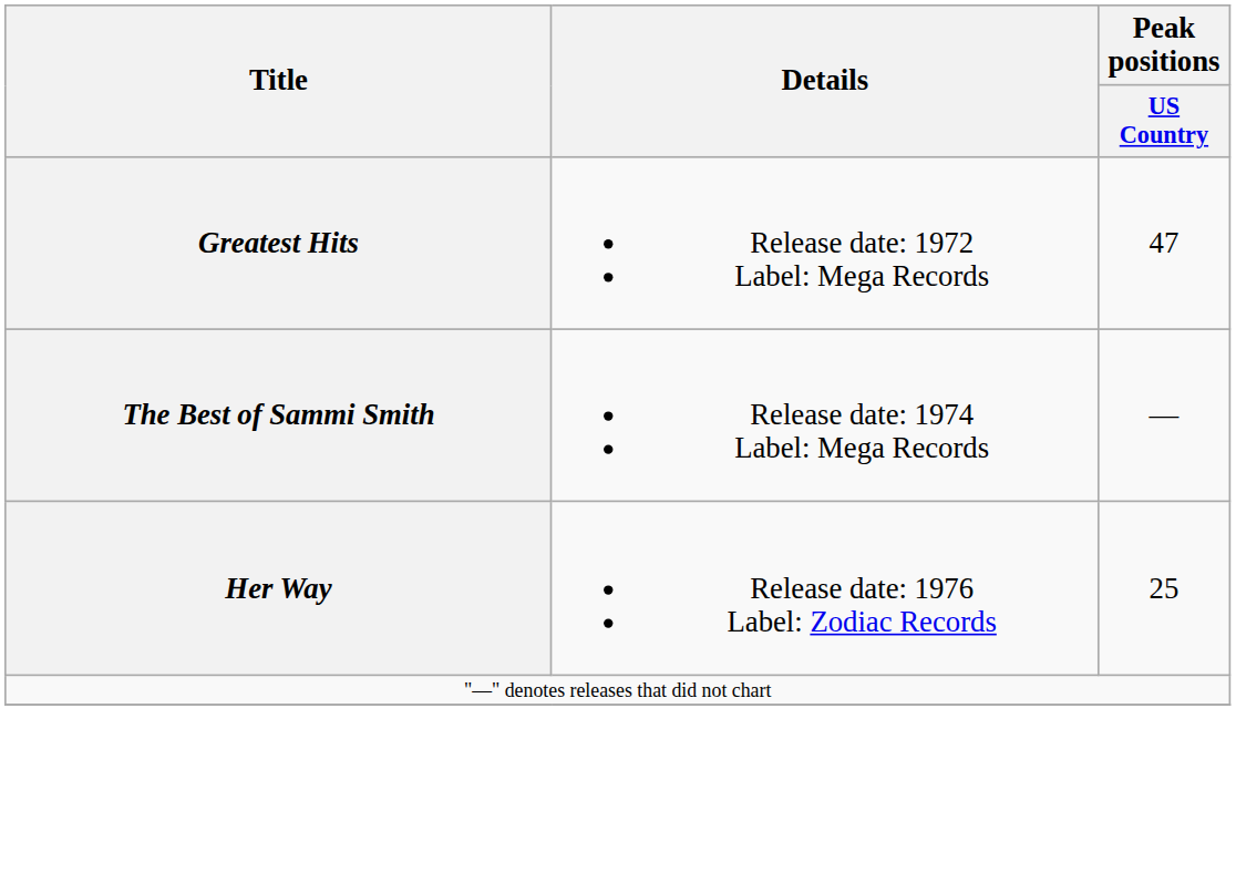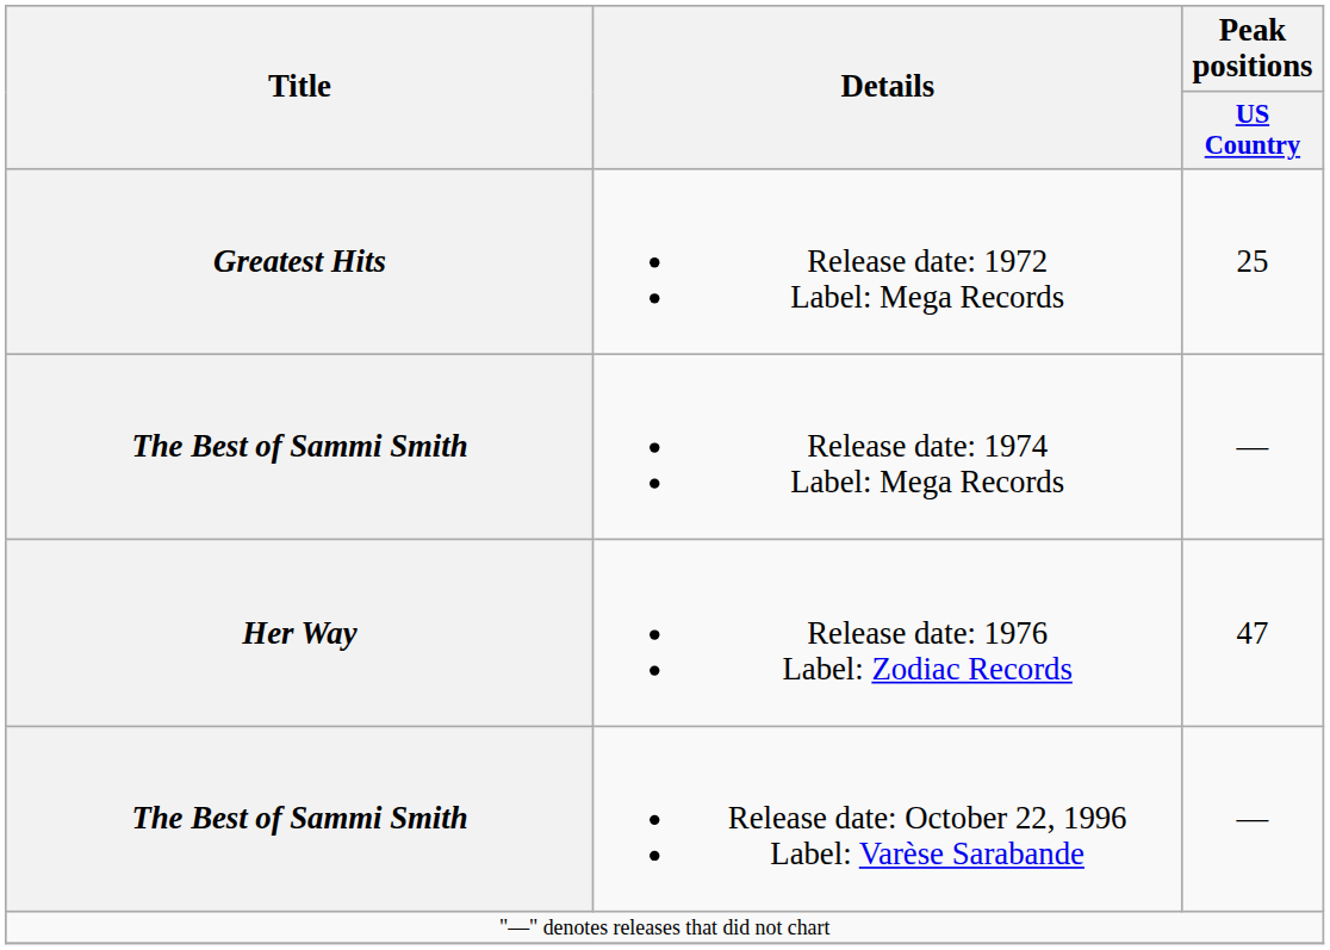 <table class="wikitable plainrowheaders" style="text-align:center;">
 <tr>
 <th rowspan="2" style="width:18em;">Title</th>
 <th rowspan="2" style="width:18em;">Details</th>
 <th>Peak positions</th>
 </tr>
 <tr style="font-size:smaller;">
 <th width="65"><a href='#'>US Country</a><br></th>
 </tr>
 <tr>
 <th scope="row"><em>Greatest Hits</em></th>
 <td><br><ul><li>Release date: 1972</li><li>Label: Mega Records</li></ul></td>
-<td>47</td>
+<td>25</td>
 </tr>
 <tr>
 <th scope="row"><em>The Best of Sammi Smith</em></th>
 <td><br><ul><li>Release date: 1974</li><li>Label: Mega Records</li></ul></td>
 <td>—</td>
 </tr>
 <tr>
 <th scope="row"><em>Her Way</em></th>
 <td><br><ul><li>Release date: 1976</li><li>Label: <a href='#'>Zodiac Records</a></li></ul></td>
-<td>25</td>
+<td>47</td>
+</tr>
+<tr>
+<th scope="row"><em>The Best of Sammi Smith</em></th>
+<td><br><ul><li>Release date: October 22, 1996</li><li>Label: <a href='#'>Varèse Sarabande</a></li></ul></td>
+<td>—</td>
 </tr>
 <tr>
 <td colspan="3" style="font-size: 8pt">"—" denotes releases that did not chart</td>
 </tr>
 <tr>
 </tr>
 </table>
